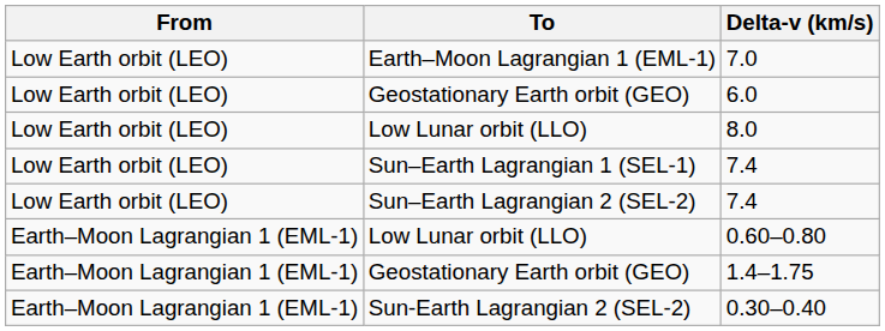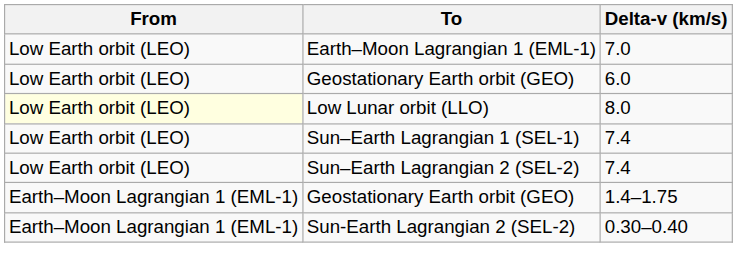 <table class="wikitable">
 <tr>
 <th>From</th>
 <th>To</th>
 <th>Delta-v (km/s)</th>
 </tr>
 <tr>
 <td>Low Earth orbit (LEO)</td>
 <td>Earth–Moon Lagrangian 1 (EML-1)</td>
 <td>7.0</td>
 </tr>
 <tr>
 <td>Low Earth orbit (LEO)</td>
 <td>Geostationary Earth orbit (GEO)</td>
 <td>6.0</td>
 </tr>
 <tr>
-<td>Low Earth orbit (LEO)</td>
+<td style="background: lightyellow;">Low Earth orbit (LEO)</td>
 <td>Low Lunar orbit (LLO)</td>
 <td>8.0</td>
 </tr>
 <tr>
 <td>Low Earth orbit (LEO)</td>
 <td>Sun–Earth Lagrangian 1 (SEL-1)</td>
 <td>7.4</td>
 </tr>
 <tr>
 <td>Low Earth orbit (LEO)</td>
 <td>Sun–Earth Lagrangian 2 (SEL-2)</td>
 <td>7.4</td>
 </tr>
 <tr>
 <td>Earth–Moon Lagrangian 1 (EML-1)</td>
-<td>Low Lunar orbit (LLO)</td>
-<td>0.60–0.80</td>
-</tr>
-<tr>
-<td>Earth–Moon Lagrangian 1 (EML-1)</td>
 <td>Geostationary Earth orbit (GEO)</td>
 <td>1.4–1.75</td>
 </tr>
 <tr>
 <td>Earth–Moon Lagrangian 1 (EML-1)</td>
 <td>Sun-Earth Lagrangian 2 (SEL-2)</td>
 <td>0.30–0.40</td>
 </tr>
 </table>
